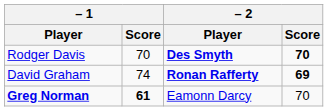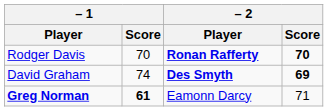 <table class=wikitable>
 <tr>
 <th colspan=2> – 1</th>
 <th colspan=2> – 2</th>
 </tr>
 <tr>
 <th width=140>Player</th>
 <th>Score</th>
 <th width=140>Player</th>
 <th>Score</th>
 </tr>
 <tr>
 <td><a href='#'>Rodger Davis</a></td>
 <td align=center>70</td>
-<td><strong><a href='#'>Des Smyth</a></strong></td>
+<td><strong><a href='#'>Ronan Rafferty</a></strong></td>
 <td align=center><strong>70</strong></td>
 </tr>
 <tr>
 <td><a href='#'>David Graham</a></td>
 <td align=center>74</td>
-<td><strong><a href='#'>Ronan Rafferty</a></strong></td>
+<td><strong><a href='#'>Des Smyth</a></strong></td>
 <td align=center><strong>69</strong></td>
 </tr>
 <tr>
 <td><strong><a href='#'>Greg Norman</a></strong></td>
 <td align=center><strong>61</strong></td>
 <td><a href='#'>Eamonn Darcy</a></td>
-<td align=center>70</td>
+<td align=center>71</td>
 </tr>
 </table>
